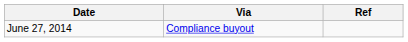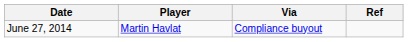 <table class="wikitable" style="width:100%;">
 <tr style="text-align:center; background:#ddd;">
 <th style="width:20%;">Date</th>
+<th style="width:20%;">Player</th>
 <th style="width:20%;">Via</th>
 <th style="width:10%;">Ref</th>
 </tr>
 <tr>
 <td>June 27, 2014</td>
+<td><a href='#'>Martin Havlat</a></td>
 <td><a href='#'>Compliance buyout</a></td>
 <td></td>
 </tr>
 </table>
